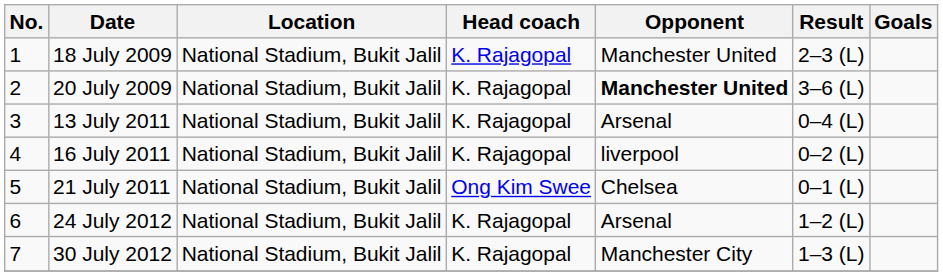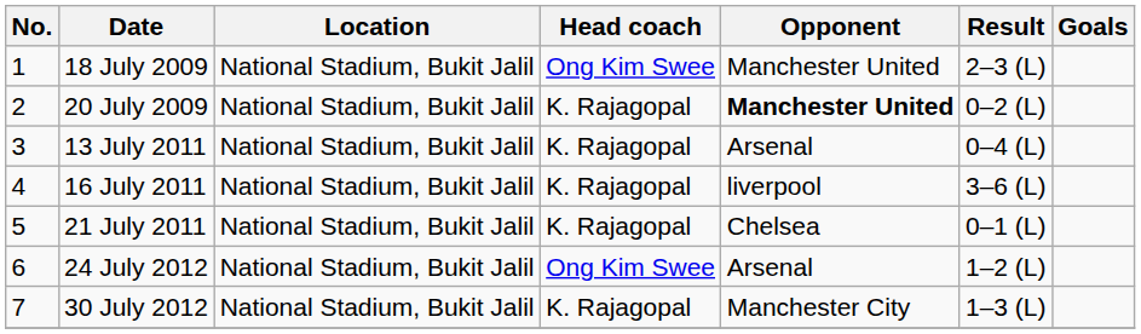 <table class="wikitable" style="font-size: 95%">
 <tr>
 <th>No.</th>
 <th>Date</th>
 <th>Location</th>
 <th>Head coach</th>
 <th>Opponent</th>
 <th>Result</th>
 <th>Goals</th>
 </tr>
 <tr>
 <td>1</td>
 <td>18 July 2009</td>
 <td>National Stadium, Bukit Jalil</td>
-<td><a href='#'>K. Rajagopal</a></td>
+<td><a href='#'>Ong Kim Swee</a></td>
 <td>Manchester United</td>
 <td>2–3 (L)</td>
 <td></td>
 </tr>
 <tr>
 <td>2</td>
 <td>20 July 2009</td>
 <td>National Stadium, Bukit Jalil</td>
 <td>K. Rajagopal</td>
 <td><strong>Manchester United</strong></td>
-<td>3–6 (L)</td>
+<td>0–2 (L)</td>
 <td></td>
 </tr>
 <tr>
 <td>3</td>
 <td>13 July 2011</td>
 <td>National Stadium, Bukit Jalil</td>
 <td>K. Rajagopal</td>
 <td>Arsenal</td>
 <td>0–4 (L)</td>
 <td></td>
 </tr>
 <tr>
 <td>4</td>
 <td>16 July 2011</td>
 <td>National Stadium, Bukit Jalil</td>
 <td>K. Rajagopal</td>
 <td>liverpool</td>
-<td>0–2 (L)</td>
+<td>3–6 (L)</td>
 <td></td>
 </tr>
 <tr>
 <td>5</td>
 <td>21 July 2011</td>
 <td>National Stadium, Bukit Jalil</td>
-<td><a href='#'>Ong Kim Swee</a></td>
+<td>K. Rajagopal</td>
 <td>Chelsea</td>
 <td>0–1 (L)</td>
 <td></td>
 </tr>
 <tr>
 <td>6</td>
 <td>24 July 2012</td>
 <td>National Stadium, Bukit Jalil</td>
-<td>K. Rajagopal</td>
+<td><a href='#'>Ong Kim Swee</a></td>
 <td>Arsenal</td>
 <td>1–2 (L)</td>
 <td></td>
 </tr>
 <tr>
 <td>7</td>
 <td>30 July 2012</td>
 <td>National Stadium, Bukit Jalil</td>
 <td>K. Rajagopal</td>
 <td>Manchester City</td>
 <td>1–3 (L)</td>
 <td></td>
 </tr>
 <tr>
 </tr>
 </table>
